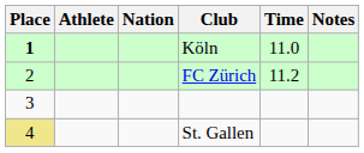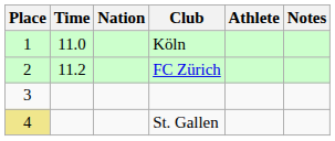 <table class="wikitable sortable">
 <tr>
 <th>Place</th>
-<th>Athlete</th>
+<th>Time</th>
 <th>Nation</th>
 <th>Club</th>
-<th>Time</th>
+<th>Athlete</th>
 <th>Notes</th>
 </tr>
 <tr style="background:#cfc;">
-<td align=center><strong>1</strong></td>
-<td></td>
+<td align=center>1</td>
+<td align=center>11.0</td>
 <td></td>
 <td>Köln</td>
-<td align=center>11.0</td>
+<td></td>
 <td align=center></td>
 </tr>
 <tr style="background:#cfc;">
 <td align=center>2</td>
-<td></td>
+<td align=center>11.2</td>
 <td></td>
 <td><a href='#'>FC Zürich</a></td>
-<td align=center>11.2</td>
+<td></td>
 <td align=center></td>
 </tr>
 <tr>
 <td align=center>3</td>
 <td></td>
 <td></td>
 <td></td>
 <td></td>
 <td></td>
 </tr>
 <tr>
 <td align=center style="background: khaki;">4</td>
 <td></td>
 <td></td>
 <td>St. Gallen</td>
 <td></td>
 <td></td>
 </tr>
 </table>
